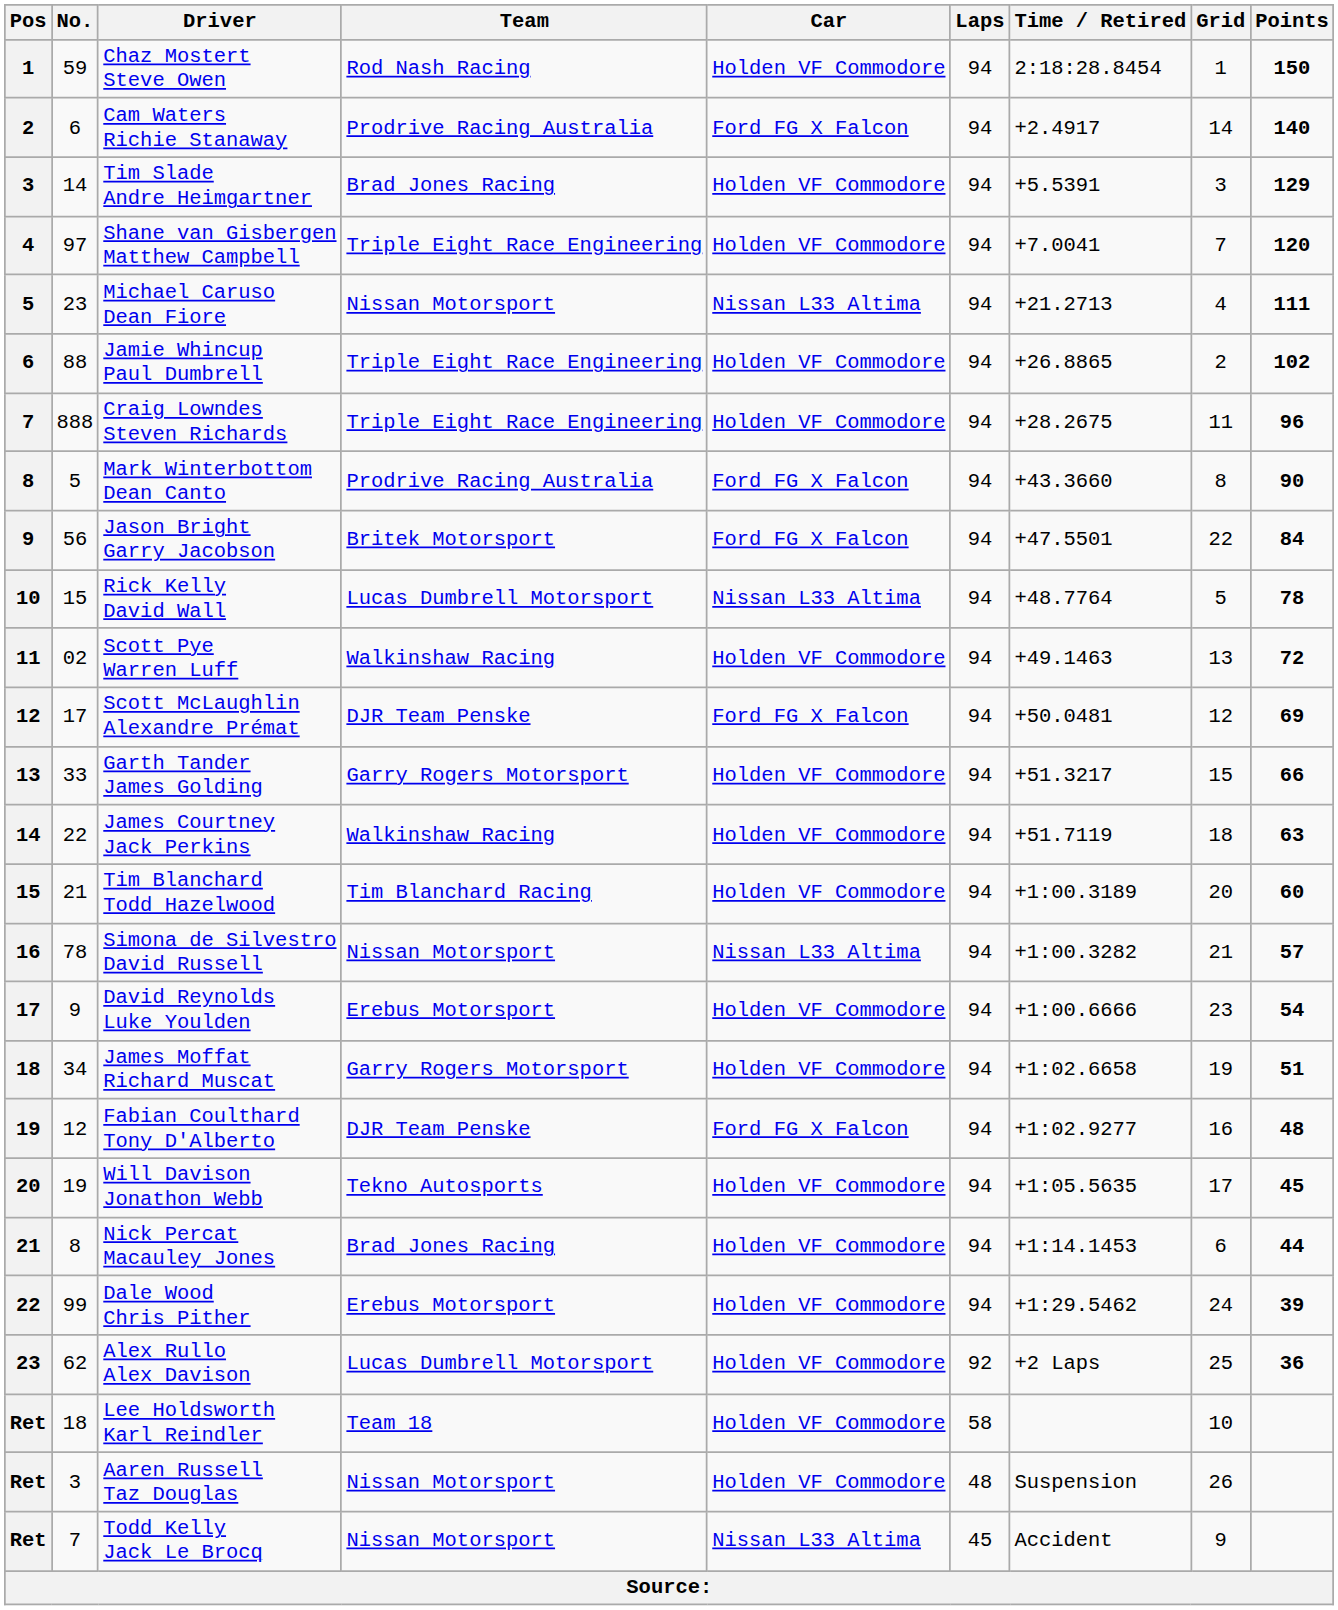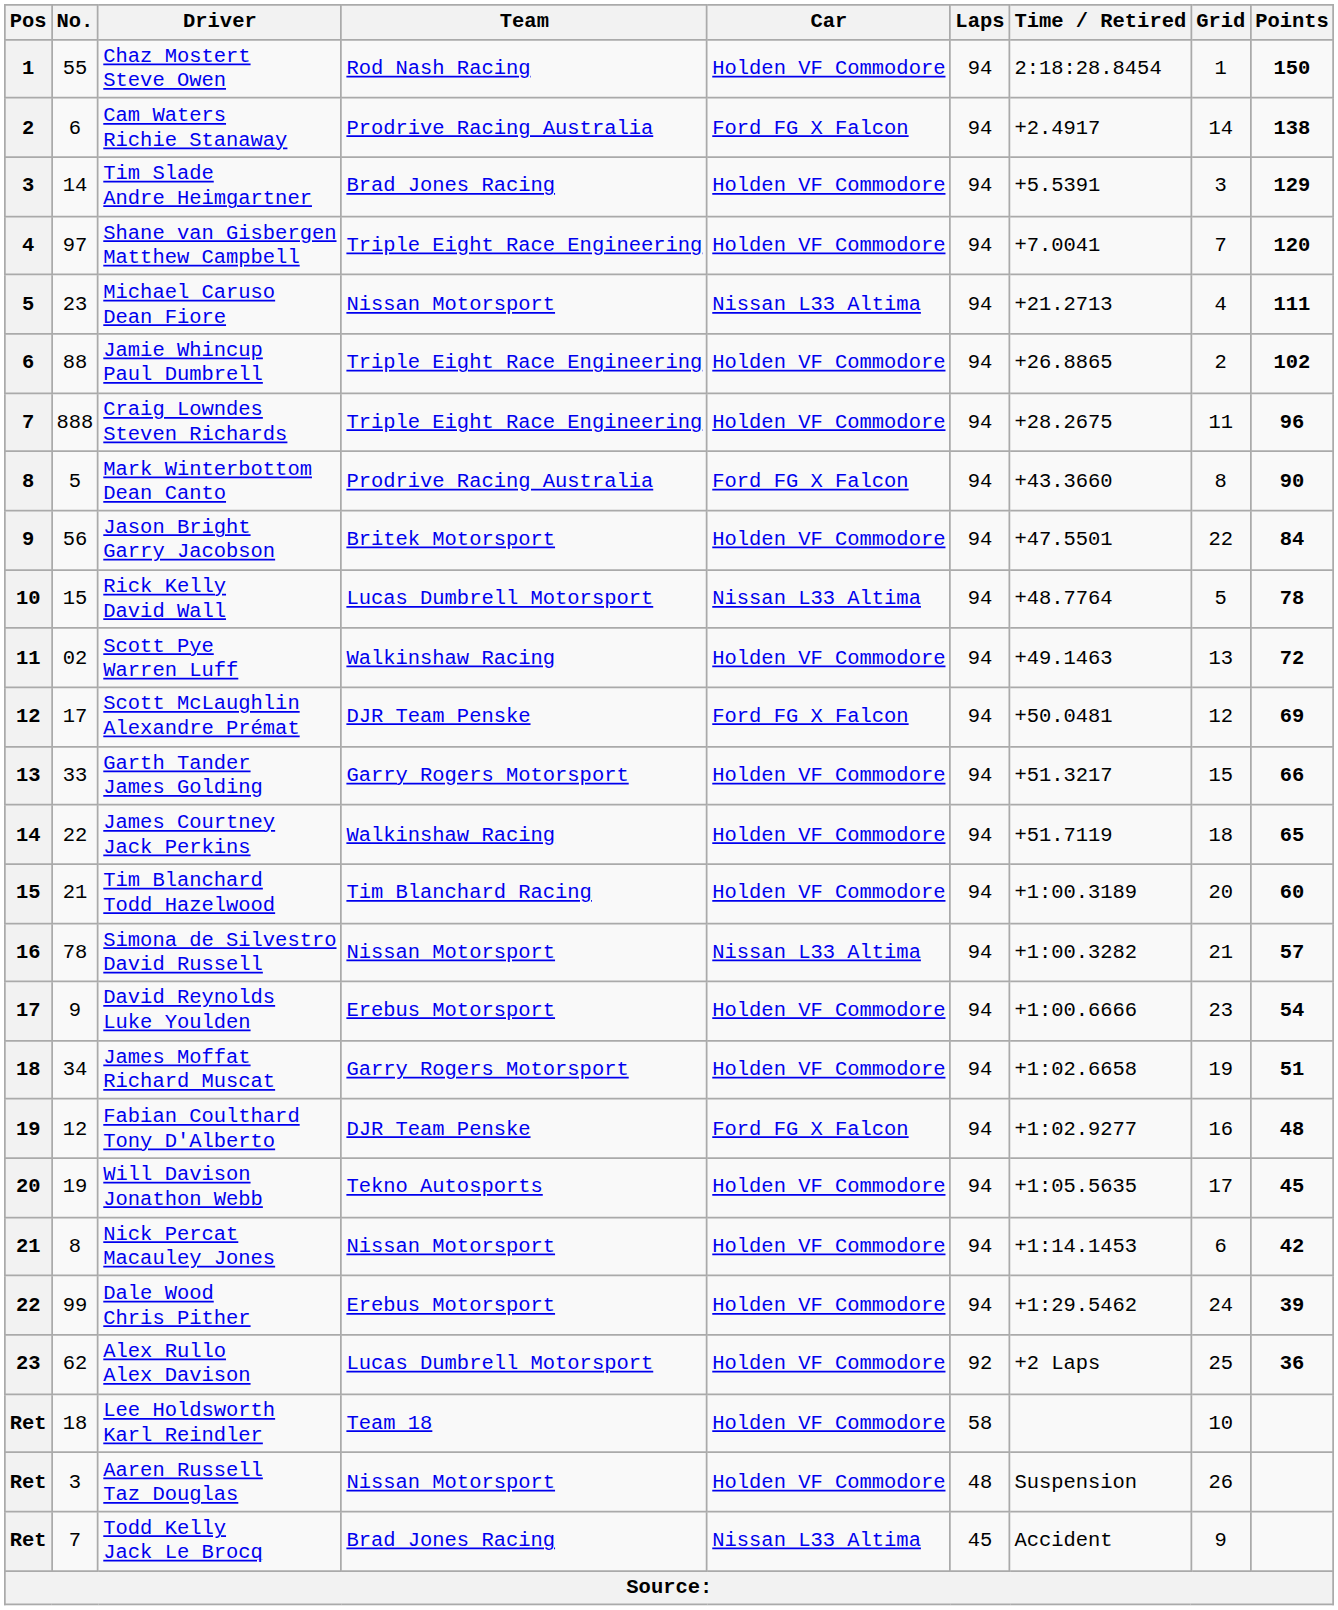 <table class="wikitable" style="font-size:90%;">
 <tr>
 <th>Pos</th>
 <th>No.</th>
 <th>Driver</th>
 <th>Team</th>
 <th>Car</th>
 <th>Laps</th>
 <th>Time / Retired</th>
 <th>Grid</th>
 <th>Points</th>
 </tr>
 <tr>
 <th>1</th>
-<td align="center">59</td>
+<td align="center">55</td>
 <td> <a href='#'>Chaz Mostert</a><br> <a href='#'>Steve Owen</a></td>
 <td><a href='#'>Rod Nash Racing</a></td>
 <td><a href='#'>Holden VF Commodore</a></td>
 <td align="center">94</td>
 <td>2:18:28.8454</td>
 <td align="center">1</td>
 <td align="center"><strong>150</strong></td>
 </tr>
 <tr>
 <th>2</th>
 <td align="center">6</td>
 <td> <a href='#'>Cam Waters</a><br> <a href='#'>Richie Stanaway</a></td>
 <td><a href='#'>Prodrive Racing Australia</a></td>
 <td><a href='#'>Ford FG X Falcon</a></td>
 <td align="center">94</td>
 <td>+2.4917</td>
 <td align="center">14</td>
-<td align="center"><strong>140</strong></td>
+<td align="center"><strong>138</strong></td>
 </tr>
 <tr>
 <th>3</th>
 <td align="center">14</td>
 <td> <a href='#'>Tim Slade</a><br> <a href='#'>Andre Heimgartner</a></td>
 <td><a href='#'>Brad Jones Racing</a></td>
 <td><a href='#'>Holden VF Commodore</a></td>
 <td align="center">94</td>
 <td>+5.5391</td>
 <td align="center">3</td>
 <td align="center"><strong>129</strong></td>
 </tr>
 <tr>
 <th>4</th>
 <td align="center">97</td>
 <td> <a href='#'>Shane van Gisbergen</a><br> <a href='#'>Matthew Campbell</a></td>
 <td><a href='#'>Triple Eight Race Engineering</a></td>
 <td><a href='#'>Holden VF Commodore</a></td>
 <td align="center">94</td>
 <td>+7.0041</td>
 <td align="center">7</td>
 <td align="center"><strong>120</strong></td>
 </tr>
 <tr>
 <th>5</th>
 <td align="center">23</td>
 <td> <a href='#'>Michael Caruso</a><br> <a href='#'>Dean Fiore</a></td>
 <td><a href='#'>Nissan Motorsport</a></td>
 <td><a href='#'>Nissan L33 Altima</a></td>
 <td align="center">94</td>
 <td>+21.2713</td>
 <td align="center">4</td>
 <td align="center"><strong>111</strong></td>
 </tr>
 <tr>
 <th>6</th>
 <td align="center">88</td>
 <td> <a href='#'>Jamie Whincup</a><br> <a href='#'>Paul Dumbrell</a></td>
 <td><a href='#'>Triple Eight Race Engineering</a></td>
 <td><a href='#'>Holden VF Commodore</a></td>
 <td align="center">94</td>
 <td>+26.8865</td>
 <td align="center">2</td>
 <td align="center"><strong>102</strong></td>
 </tr>
 <tr>
 <th>7</th>
 <td align="center">888</td>
 <td> <a href='#'>Craig Lowndes</a><br> <a href='#'>Steven Richards</a></td>
 <td><a href='#'>Triple Eight Race Engineering</a></td>
 <td><a href='#'>Holden VF Commodore</a></td>
 <td align="center">94</td>
 <td>+28.2675</td>
 <td align="center">11</td>
 <td align="center"><strong>96</strong></td>
 </tr>
 <tr>
 <th>8</th>
 <td align="center">5</td>
 <td> <a href='#'>Mark Winterbottom</a><br> <a href='#'>Dean Canto</a></td>
 <td><a href='#'>Prodrive Racing Australia</a></td>
 <td><a href='#'>Ford FG X Falcon</a></td>
 <td align="center">94</td>
 <td>+43.3660</td>
 <td align="center">8</td>
 <td align="center"><strong>90</strong></td>
 </tr>
 <tr>
 <th>9</th>
 <td align="center">56</td>
 <td> <a href='#'>Jason Bright</a><br> <a href='#'>Garry Jacobson</a></td>
 <td><a href='#'>Britek Motorsport</a></td>
-<td><a href='#'>Ford FG X Falcon</a></td>
+<td><a href='#'>Holden VF Commodore</a></td>
 <td align="center">94</td>
 <td>+47.5501</td>
 <td align="center">22</td>
 <td align="center"><strong>84</strong></td>
 </tr>
 <tr>
 <th>10</th>
 <td align="center">15</td>
 <td> <a href='#'>Rick Kelly</a><br> <a href='#'>David Wall</a></td>
 <td><a href='#'>Lucas Dumbrell Motorsport</a></td>
 <td><a href='#'>Nissan L33 Altima</a></td>
 <td align="center">94</td>
 <td>+48.7764</td>
 <td align="center">5</td>
 <td align="center"><strong>78</strong></td>
 </tr>
 <tr>
 <th>11</th>
 <td align="center">02</td>
 <td> <a href='#'>Scott Pye</a><br> <a href='#'>Warren Luff</a></td>
 <td><a href='#'>Walkinshaw Racing</a></td>
 <td><a href='#'>Holden VF Commodore</a></td>
 <td align="center">94</td>
 <td>+49.1463</td>
 <td align="center">13</td>
 <td align="center"><strong>72</strong></td>
 </tr>
 <tr>
 <th>12</th>
 <td align="center">17</td>
 <td> <a href='#'>Scott McLaughlin</a><br> <a href='#'>Alexandre Prémat</a></td>
 <td><a href='#'>DJR Team Penske</a></td>
 <td><a href='#'>Ford FG X Falcon</a></td>
 <td align="center">94</td>
 <td>+50.0481</td>
 <td align="center">12</td>
 <td align="center"><strong>69</strong></td>
 </tr>
 <tr>
 <th>13</th>
 <td align="center">33</td>
 <td> <a href='#'>Garth Tander</a><br> <a href='#'>James Golding</a></td>
 <td><a href='#'>Garry Rogers Motorsport</a></td>
 <td><a href='#'>Holden VF Commodore</a></td>
 <td align="center">94</td>
 <td>+51.3217</td>
 <td align="center">15</td>
 <td align="center"><strong>66</strong></td>
 </tr>
 <tr>
 <th>14</th>
 <td align="center">22</td>
 <td> <a href='#'>James Courtney</a><br> <a href='#'>Jack Perkins</a></td>
 <td><a href='#'>Walkinshaw Racing</a></td>
 <td><a href='#'>Holden VF Commodore</a></td>
 <td align="center">94</td>
 <td>+51.7119</td>
 <td align="center">18</td>
-<td align="center"><strong>63</strong></td>
+<td align="center"><strong>65</strong></td>
 </tr>
 <tr>
 <th>15</th>
 <td align="center">21</td>
 <td> <a href='#'>Tim Blanchard</a><br> <a href='#'>Todd Hazelwood</a></td>
 <td><a href='#'>Tim Blanchard Racing</a></td>
 <td><a href='#'>Holden VF Commodore</a></td>
 <td align="center">94</td>
 <td>+1:00.3189</td>
 <td align="center">20</td>
 <td align="center"><strong>60</strong></td>
 </tr>
 <tr>
 <th>16</th>
 <td align="center">78</td>
 <td> <a href='#'>Simona de Silvestro</a><br> <a href='#'>David Russell</a></td>
 <td><a href='#'>Nissan Motorsport</a></td>
 <td><a href='#'>Nissan L33 Altima</a></td>
 <td align="center">94</td>
 <td>+1:00.3282</td>
 <td align="center">21</td>
 <td align="center"><strong>57</strong></td>
 </tr>
 <tr>
 <th>17</th>
 <td align="center">9</td>
 <td> <a href='#'>David Reynolds</a><br> <a href='#'>Luke Youlden</a></td>
 <td><a href='#'>Erebus Motorsport</a></td>
 <td><a href='#'>Holden VF Commodore</a></td>
 <td align="center">94</td>
 <td>+1:00.6666</td>
 <td align="center">23</td>
 <td align="center"><strong>54</strong></td>
 </tr>
 <tr>
 <th>18</th>
 <td align="center">34</td>
 <td> <a href='#'>James Moffat</a><br> <a href='#'>Richard Muscat</a></td>
 <td><a href='#'>Garry Rogers Motorsport</a></td>
 <td><a href='#'>Holden VF Commodore</a></td>
 <td align="center">94</td>
 <td>+1:02.6658</td>
 <td align="center">19</td>
 <td align="center"><strong>51</strong></td>
 </tr>
 <tr>
 <th>19</th>
 <td align="center">12</td>
 <td> <a href='#'>Fabian Coulthard</a><br> <a href='#'>Tony D'Alberto</a></td>
 <td><a href='#'>DJR Team Penske</a></td>
 <td><a href='#'>Ford FG X Falcon</a></td>
 <td align="center">94</td>
 <td>+1:02.9277</td>
 <td align="center">16</td>
 <td align="center"><strong>48</strong></td>
 </tr>
 <tr>
 <th>20</th>
 <td align="center">19</td>
 <td> <a href='#'>Will Davison</a><br> <a href='#'>Jonathon Webb</a></td>
 <td><a href='#'>Tekno Autosports</a></td>
 <td><a href='#'>Holden VF Commodore</a></td>
 <td align="center">94</td>
 <td>+1:05.5635</td>
 <td align="center">17</td>
 <td align="center"><strong>45</strong></td>
 </tr>
 <tr>
 <th>21</th>
 <td align="center">8</td>
 <td> <a href='#'>Nick Percat</a><br> <a href='#'>Macauley Jones</a></td>
-<td><a href='#'>Brad Jones Racing</a></td>
+<td><a href='#'>Nissan Motorsport</a></td>
 <td><a href='#'>Holden VF Commodore</a></td>
 <td align="center">94</td>
 <td>+1:14.1453</td>
 <td align="center">6</td>
-<td align="center"><strong>44</strong></td>
+<td align="center"><strong>42</strong></td>
 </tr>
 <tr>
 <th>22</th>
 <td align="center">99</td>
 <td> <a href='#'>Dale Wood</a><br> <a href='#'>Chris Pither</a></td>
 <td><a href='#'>Erebus Motorsport</a></td>
 <td><a href='#'>Holden VF Commodore</a></td>
 <td align="center">94</td>
 <td>+1:29.5462</td>
 <td align="center">24</td>
 <td align="center"><strong>39</strong></td>
 </tr>
 <tr>
 <th>23</th>
 <td align="center">62</td>
 <td> <a href='#'>Alex Rullo</a><br> <a href='#'>Alex Davison</a></td>
 <td><a href='#'>Lucas Dumbrell Motorsport</a></td>
 <td><a href='#'>Holden VF Commodore</a></td>
 <td align="center">92</td>
 <td>+2 Laps</td>
 <td align="center">25</td>
 <td align="center"><strong>36</strong></td>
 </tr>
 <tr>
 <th>Ret</th>
 <td align="center">18</td>
 <td> <a href='#'>Lee Holdsworth</a><br> <a href='#'>Karl Reindler</a></td>
 <td><a href='#'>Team 18</a></td>
 <td><a href='#'>Holden VF Commodore</a></td>
 <td align="center">58</td>
 <td></td>
 <td align="center">10</td>
 <td align="center"></td>
 </tr>
 <tr>
 <th>Ret</th>
 <td align="center">3</td>
 <td> <a href='#'>Aaren Russell</a><br> <a href='#'>Taz Douglas</a></td>
 <td><a href='#'>Nissan Motorsport</a></td>
 <td><a href='#'>Holden VF Commodore</a></td>
 <td align="center">48</td>
 <td>Suspension</td>
 <td align="center">26</td>
 <td align="center"></td>
 </tr>
 <tr>
 <th>Ret</th>
 <td align="center">7</td>
 <td> <a href='#'>Todd Kelly</a><br> <a href='#'>Jack Le Brocq</a></td>
-<td><a href='#'>Nissan Motorsport</a></td>
+<td><a href='#'>Brad Jones Racing</a></td>
 <td><a href='#'>Nissan L33 Altima</a></td>
 <td align="center">45</td>
 <td>Accident</td>
 <td align="center">9</td>
 <td align="center"></td>
 </tr>
 <tr>
 <th colspan="9">Source:</th>
 </tr>
 </table>
